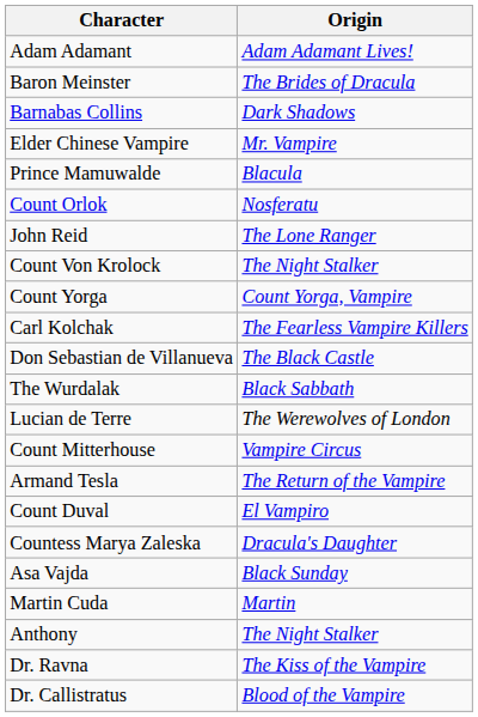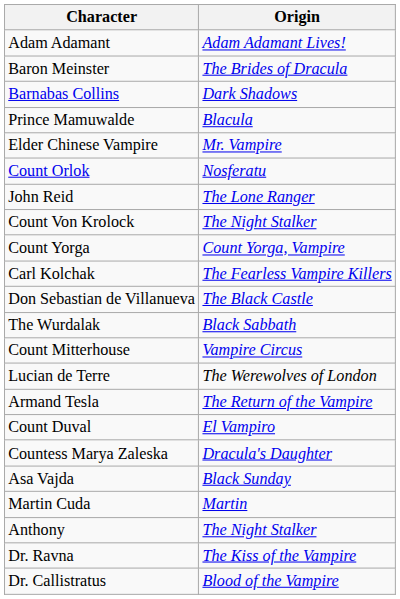 <table class="wikitable sortable">
 <tr>
 <th>Character</th>
 <th>Origin</th>
 </tr>
 <tr>
 <td>Adam Adamant</td>
 <td><em><a href='#'>Adam Adamant Lives!</a></em></td>
 </tr>
 <tr>
 <td>Baron Meinster</td>
 <td><em><a href='#'>The Brides of Dracula</a></em></td>
 </tr>
 <tr>
 <td><a href='#'>Barnabas Collins</a></td>
 <td><em><a href='#'>Dark Shadows</a></em></td>
 </tr>
 <tr>
+<td>Prince Mamuwalde</td>
+<td><em><a href='#'>Blacula</a></em></td>
+</tr>
+<tr>
 <td>Elder Chinese Vampire</td>
 <td><em><a href='#'>Mr. Vampire</a></em></td>
-</tr>
-<tr>
-<td>Prince Mamuwalde</td>
-<td><em><a href='#'>Blacula</a></em></td>
 </tr>
 <tr>
 <td><a href='#'>Count Orlok</a></td>
 <td><em><a href='#'>Nosferatu</a></em></td>
 </tr>
 <tr>
 <td>John Reid</td>
 <td><em><a href='#'>The Lone Ranger</a></em></td>
 </tr>
 <tr>
 <td>Count Von Krolock</td>
 <td><em><a href='#'>The Night Stalker</a></em></td>
 </tr>
 <tr>
 <td>Count Yorga</td>
 <td><em><a href='#'>Count Yorga, Vampire</a></em></td>
 </tr>
 <tr>
 <td>Carl Kolchak</td>
 <td><em><a href='#'>The Fearless Vampire Killers</a></em></td>
 </tr>
 <tr>
 <td>Don Sebastian de Villanueva</td>
 <td><em><a href='#'>The Black Castle</a></em></td>
 </tr>
 <tr>
 <td>The Wurdalak</td>
 <td><em><a href='#'>Black Sabbath</a></em></td>
 </tr>
 <tr>
+<td>Count Mitterhouse</td>
+<td><em><a href='#'>Vampire Circus</a></em></td>
+</tr>
+<tr>
 <td>Lucian de Terre</td>
 <td><em>The Werewolves of London</em></td>
-</tr>
-<tr>
-<td>Count Mitterhouse</td>
-<td><em><a href='#'>Vampire Circus</a></em></td>
 </tr>
 <tr>
 <td>Armand Tesla</td>
 <td><em><a href='#'>The Return of the Vampire</a></em></td>
 </tr>
 <tr>
 <td>Count Duval</td>
 <td><em><a href='#'>El Vampiro</a></em></td>
 </tr>
 <tr>
 <td>Countess Marya Zaleska</td>
 <td><em><a href='#'>Dracula's Daughter</a></em></td>
 </tr>
 <tr>
 <td>Asa Vajda</td>
 <td><em><a href='#'>Black Sunday</a></em></td>
 </tr>
 <tr>
 <td>Martin Cuda</td>
 <td><em><a href='#'>Martin</a></em></td>
 </tr>
 <tr>
 <td>Anthony</td>
 <td><em><a href='#'>The Night Stalker</a></em></td>
 </tr>
 <tr>
 <td>Dr. Ravna</td>
 <td><em><a href='#'>The Kiss of the Vampire</a></em></td>
 </tr>
 <tr>
 <td>Dr. Callistratus</td>
 <td><em><a href='#'>Blood of the Vampire</a></em></td>
 </tr>
 </table>
